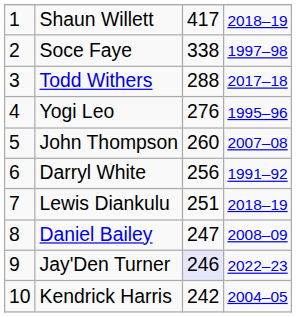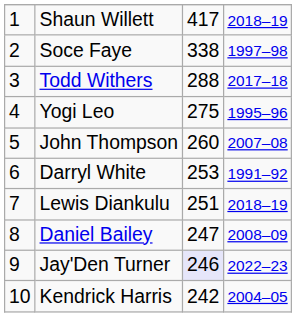 <table class="wikitable">
 <tr>
 </tr>
 <tr>
 <td>1</td>
 <td>Shaun Willett</td>
 <td>417</td>
 <td style="font-size:80%;"><a href='#'>2018–19</a></td>
 </tr>
 <tr>
 <td>2</td>
 <td>Soce Faye</td>
 <td>338</td>
 <td style="font-size:80%;"><a href='#'>1997–98</a></td>
 </tr>
 <tr>
 <td>3</td>
 <td><a href='#'>Todd Withers</a></td>
 <td>288</td>
 <td style="font-size:80%;"><a href='#'>2017–18</a></td>
 </tr>
 <tr>
 <td>4</td>
 <td>Yogi Leo</td>
-<td>276</td>
+<td>275</td>
 <td style="font-size:80%;"><a href='#'>1995–96</a></td>
 </tr>
 <tr>
 <td>5</td>
 <td>John Thompson</td>
 <td>260</td>
 <td style="font-size:80%;"><a href='#'>2007–08</a></td>
 </tr>
 <tr>
 <td>6</td>
 <td>Darryl White</td>
-<td>256</td>
+<td>253</td>
 <td style="font-size:80%;"><a href='#'>1991–92</a></td>
 </tr>
 <tr>
 <td>7</td>
 <td>Lewis Diankulu</td>
 <td>251</td>
 <td style="font-size:80%;"><a href='#'>2018–19</a></td>
 </tr>
 <tr>
 <td>8</td>
 <td><a href='#'>Daniel Bailey</a></td>
 <td>247</td>
 <td style="font-size:80%;"><a href='#'>2008–09</a></td>
 </tr>
 <tr>
 <td>9</td>
 <td>Jay'Den Turner</td>
 <td style="background: lavender;">246</td>
 <td style="font-size:80%;"><a href='#'>2022–23</a></td>
 </tr>
 <tr>
 <td>10</td>
 <td>Kendrick Harris</td>
 <td>242</td>
 <td style="font-size:80%;"><a href='#'>2004–05</a></td>
 </tr>
 </table>
